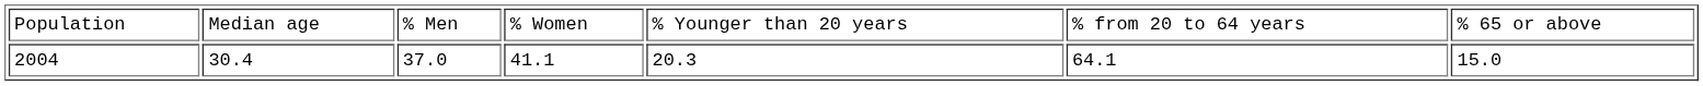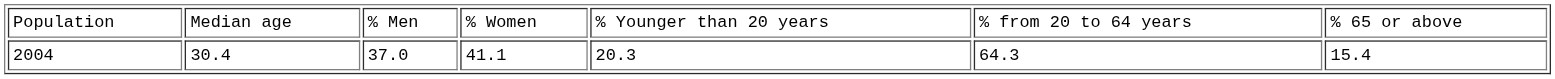 <table width="60%" border="1" cellpadding="3">
 <tr ---->
 <td>Population</td>
 <td>Median age</td>
 <td>% Men</td>
 <td>% Women</td>
 <td>% Younger than 20 years</td>
 <td>% from 20 to 64 years</td>
 <td>% 65 or above</td>
 </tr>
 <tr ---->
 <td>2004</td>
 <td>30.4</td>
 <td>37.0</td>
 <td>41.1</td>
 <td>20.3</td>
-<td>64.1</td>
-<td>15.0</td>
+<td>64.3</td>
+<td>15.4</td>
 </tr>
 </table>
